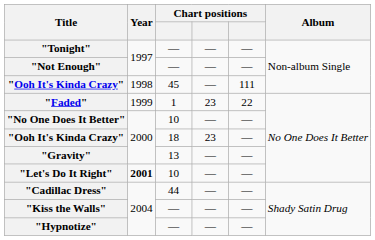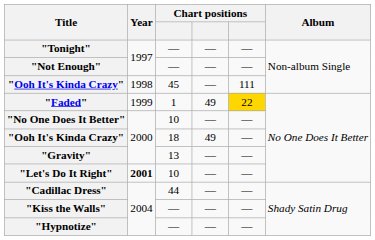 <table class="wikitable plainrowheaders">
 <tr>
 <th rowspan="2">Title</th>
 <th rowspan="2">Year</th>
 <th colspan="3">Chart positions</th>
 <th rowspan="2">Album</th>
 </tr>
 <tr>
 <th style="width:45px;"><br></th>
 <th style="width:45px;"><br></th>
 <th style="width:45px;"><br></th>
 </tr>
 <tr>
 <th scope="row">"Tonight"</th>
 <td rowspan=2>1997</td>
 <td style="text-align:center;">—</td>
 <td style="text-align:center;">—</td>
 <td style="text-align:center;">—</td>
 <td rowspan=3>Non-album Single</td>
 </tr>
 <tr>
 <th scope="row">"Not Enough"</th>
 <td style="text-align:center;">—</td>
 <td style="text-align:center;">—</td>
 <td style="text-align:center;">—</td>
 </tr>
 <tr>
 <th scope="row">"<a href='#'>Ooh It's Kinda Crazy</a>"</th>
 <td>1998</td>
 <td style="text-align:center;">45</td>
 <td style="text-align:center;">—</td>
 <td style="text-align:center;">111</td>
 </tr>
 <tr>
 <th scope="row">"<a href='#'>Faded</a>" </th>
 <td>1999</td>
 <td style="text-align:center;">1</td>
-<td style="text-align:center;">23</td>
-<td style="text-align:center;">22</td>
+<td style="text-align:center;">49</td>
+<td style="background: gold; text-align:center;">22</td>
 <td rowspan=5><em>No One Does It Better</em></td>
 </tr>
 <tr>
 <th scope="row">"No One Does It Better"</th>
 <td rowspan=3>2000</td>
 <td style="text-align:center;">10</td>
 <td style="text-align:center;">—</td>
 <td style="text-align:center;">—</td>
 </tr>
 <tr>
 <th scope="row">"Ooh It's Kinda Crazy" </th>
 <td style="text-align:center;">18</td>
-<td style="text-align:center;">23</td>
+<td style="text-align:center;">49</td>
 <td style="text-align:center;">—</td>
 </tr>
 <tr>
 <th scope="row">"Gravity"</th>
 <td style="text-align:center;">13</td>
 <td style="text-align:center;">—</td>
 <td style="text-align:center;">—</td>
 </tr>
 <tr>
 <th scope="row">"Let's Do It Right"</th>
 <td><strong>2001</strong></td>
 <td style="text-align:center;">10</td>
 <td style="text-align:center;">—</td>
 <td style="text-align:center;">—</td>
 </tr>
 <tr>
 <th scope="row">"Cadillac Dress"</th>
 <td rowspan=3>2004</td>
 <td style="text-align:center;">44</td>
 <td style="text-align:center;">—</td>
 <td style="text-align:center;">—</td>
 <td rowspan=3><em>Shady Satin Drug</em></td>
 </tr>
 <tr>
 <th scope="row">"Kiss the Walls"</th>
 <td style="text-align:center;">—</td>
 <td style="text-align:center;">—</td>
 <td style="text-align:center;">—</td>
 </tr>
 <tr>
 <th scope="row">"Hypnotize"</th>
 <td style="text-align:center;">—</td>
 <td style="text-align:center;">—</td>
 <td style="text-align:center;">—</td>
 </tr>
 </table>
